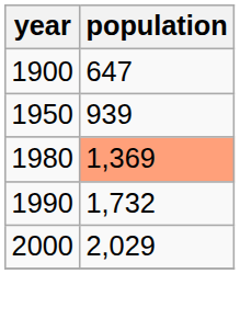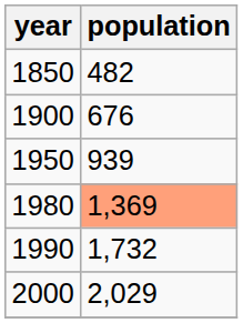 <table class="wikitable">
 <tr>
 <th>year</th>
 <th>population</th>
 </tr>
 <tr>
+<td>1850</td>
+<td>482</td>
+</tr>
+<tr>
 <td>1900</td>
-<td>647</td>
+<td>676</td>
 </tr>
 <tr>
 <td>1950</td>
 <td>939</td>
 </tr>
 <tr>
 <td>1980</td>
 <td style="background: lightsalmon;">1,369</td>
 </tr>
 <tr>
 <td>1990</td>
 <td>1,732</td>
 </tr>
 <tr>
 <td>2000</td>
 <td>2,029</td>
 </tr>
 <tr>
 </tr>
 </table>
